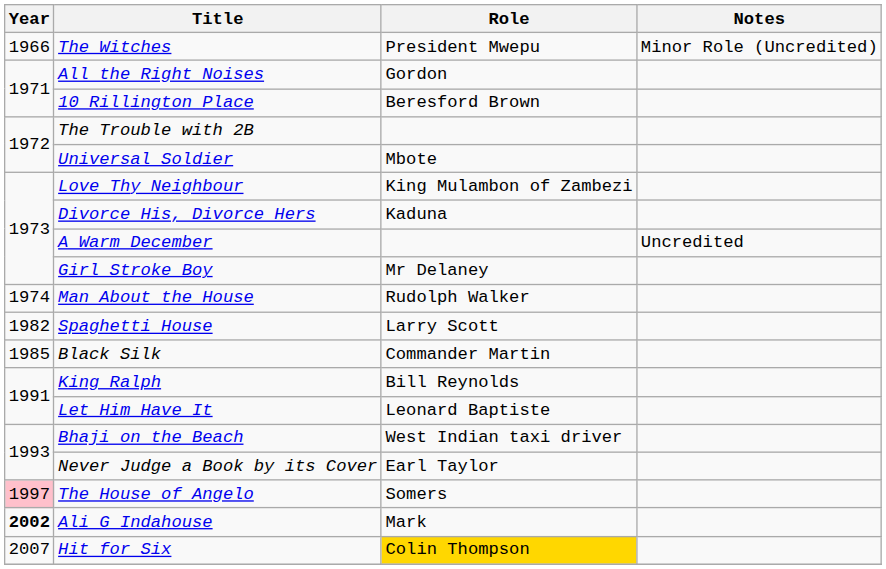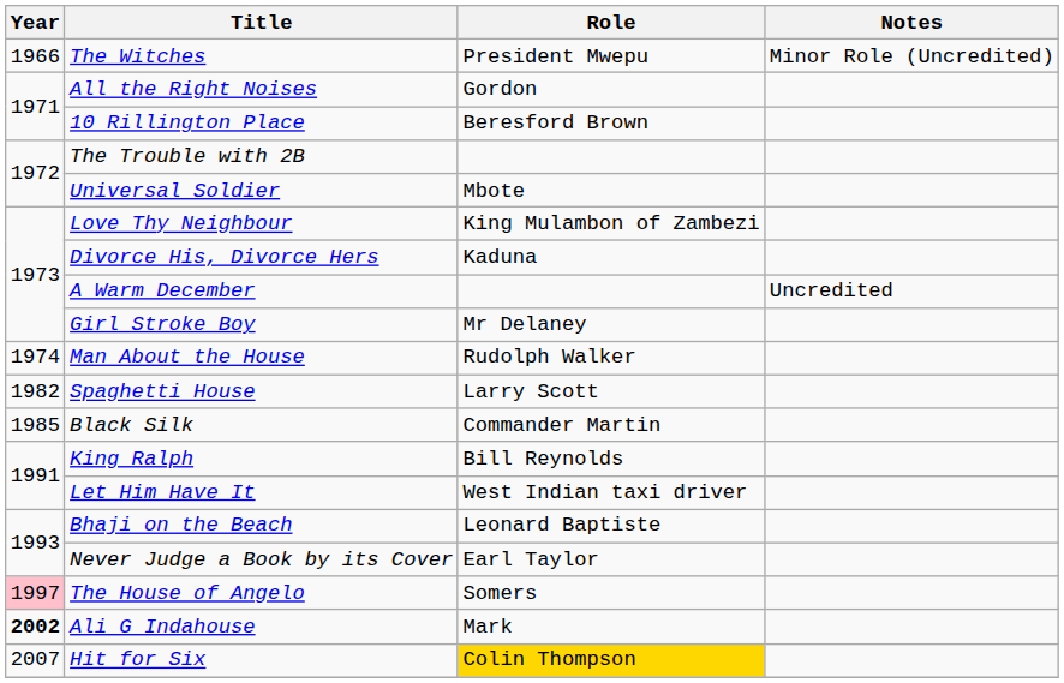 <table class="wikitable sortable">
 <tr>
 <th>Year</th>
 <th>Title</th>
 <th>Role</th>
 <th>Notes</th>
 </tr>
 <tr>
 <td>1966</td>
 <td><em><a href='#'>The Witches</a></em></td>
 <td>President Mwepu</td>
 <td>Minor Role (Uncredited)</td>
 </tr>
 <tr>
 <td rowspan=2>1971</td>
 <td><em><a href='#'>All the Right Noises</a></em></td>
 <td>Gordon</td>
 <td></td>
 </tr>
 <tr>
 <td><em><a href='#'>10 Rillington Place</a></em></td>
 <td>Beresford Brown</td>
 <td></td>
 </tr>
 <tr>
 <td rowspan=2>1972</td>
 <td><em>The Trouble with 2B</em></td>
 <td></td>
 <td></td>
 </tr>
 <tr>
 <td><em><a href='#'>Universal Soldier</a></em></td>
 <td>Mbote</td>
 <td></td>
 </tr>
 <tr>
 <td rowspan=4>1973</td>
 <td><em><a href='#'>Love Thy Neighbour</a></em></td>
 <td>King Mulambon of Zambezi</td>
 <td></td>
 </tr>
 <tr>
 <td><em><a href='#'>Divorce His, Divorce Hers</a></em></td>
 <td>Kaduna</td>
 <td></td>
 </tr>
 <tr>
 <td><em><a href='#'>A Warm December</a></em></td>
 <td></td>
 <td>Uncredited</td>
 </tr>
 <tr>
 <td><em><a href='#'>Girl Stroke Boy</a></em></td>
 <td>Mr Delaney</td>
 <td></td>
 </tr>
 <tr>
 <td>1974</td>
 <td><em><a href='#'>Man About the House</a></em></td>
 <td>Rudolph Walker</td>
 <td></td>
 </tr>
 <tr>
 <td>1982</td>
 <td><em><a href='#'>Spaghetti House</a></em></td>
 <td>Larry Scott</td>
 <td></td>
 </tr>
 <tr>
 <td>1985</td>
 <td><em>Black Silk</em></td>
 <td>Commander Martin</td>
 <td></td>
 </tr>
 <tr>
 <td rowspan=2>1991</td>
 <td><em><a href='#'>King Ralph</a></em></td>
 <td>Bill Reynolds</td>
 <td></td>
 </tr>
 <tr>
 <td><em><a href='#'>Let Him Have It</a></em></td>
-<td>Leonard Baptiste</td>
+<td>West Indian taxi driver</td>
 <td></td>
 </tr>
 <tr>
 <td rowspan=2>1993</td>
 <td><em><a href='#'>Bhaji on the Beach</a></em></td>
-<td>West Indian taxi driver</td>
+<td>Leonard Baptiste</td>
 <td></td>
 </tr>
 <tr>
 <td><em>Never Judge a Book by its Cover</em></td>
 <td>Earl Taylor</td>
 <td></td>
 </tr>
 <tr>
 <td style="background: pink;">1997</td>
 <td><em><a href='#'>The House of Angelo</a></em></td>
 <td>Somers</td>
 <td></td>
 </tr>
 <tr>
 <td><strong>2002</strong></td>
 <td><em><a href='#'>Ali G Indahouse</a></em></td>
 <td>Mark</td>
 <td></td>
 </tr>
 <tr>
 <td>2007</td>
 <td><em><a href='#'>Hit for Six</a></em></td>
 <td style="background: gold;">Colin Thompson</td>
 <td></td>
 </tr>
 <tr>
 </tr>
 </table>
